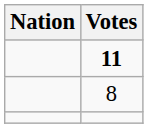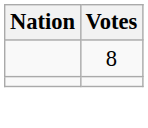 <table class="wikitable">
 <tr>
 <th>Nation</th>
 <th>Votes</th>
-</tr>
-<tr>
-<td><strong></strong></td>
-<td align=center><strong>11</strong></td>
 </tr>
 <tr>
 <td></td>
 <td align=center>8</td>
 </tr>
 <tr>
 <td></td>
 <td></td>
 </tr>
 </table>
